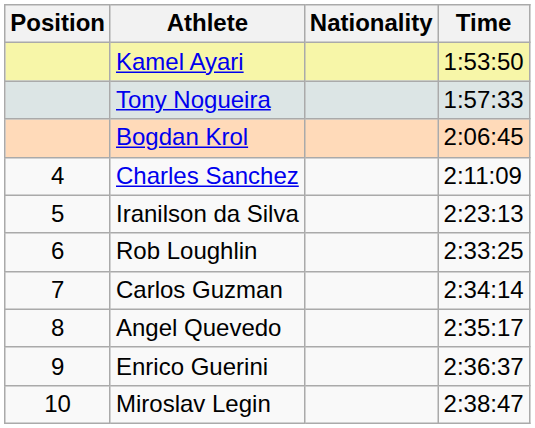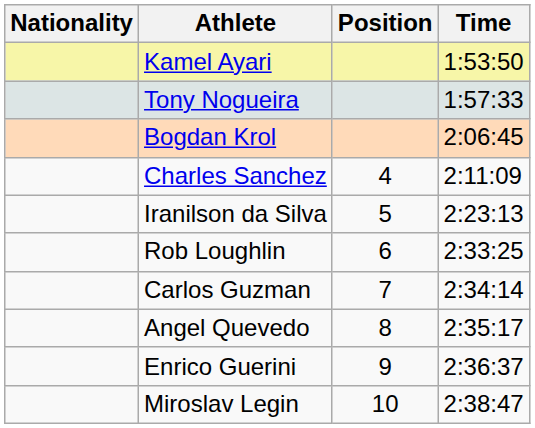 <table class="wikitable sortable">
 <tr>
+<th>Nationality</th>
+<th>Athlete</th>
 <th>Position</th>
-<th>Athlete</th>
-<th>Nationality</th>
 <th>Time</th>
 </tr>
 <tr bgcolor="#F7F6A8">
+<td></td>
+<td><a href='#'>Kamel Ayari</a></td>
 <td align=center></td>
-<td><a href='#'>Kamel Ayari</a></td>
-<td></td>
 <td>1:53:50</td>
 </tr>
 <tr bgcolor="#DCE5E5">
+<td></td>
+<td><a href='#'>Tony Nogueira</a></td>
 <td align=center></td>
-<td><a href='#'>Tony Nogueira</a></td>
-<td></td>
 <td>1:57:33</td>
 </tr>
 <tr bgcolor="#FFDAB9">
+<td></td>
+<td><a href='#'>Bogdan Krol</a></td>
 <td align=center></td>
-<td><a href='#'>Bogdan Krol</a></td>
-<td></td>
 <td>2:06:45</td>
 </tr>
 <tr>
+<td></td>
+<td><a href='#'>Charles Sanchez</a></td>
 <td align=center>4</td>
-<td><a href='#'>Charles Sanchez</a></td>
-<td></td>
 <td>2:11:09</td>
 </tr>
 <tr>
+<td></td>
+<td>Iranilson da Silva</td>
 <td align=center>5</td>
-<td>Iranilson da Silva</td>
-<td></td>
 <td>2:23:13</td>
 </tr>
 <tr>
+<td></td>
+<td>Rob Loughlin</td>
 <td align=center>6</td>
-<td>Rob Loughlin</td>
-<td></td>
 <td>2:33:25</td>
 </tr>
 <tr>
+<td></td>
+<td>Carlos Guzman</td>
 <td align=center>7</td>
-<td>Carlos Guzman</td>
-<td></td>
 <td>2:34:14</td>
 </tr>
 <tr>
+<td></td>
+<td>Angel Quevedo</td>
 <td align=center>8</td>
-<td>Angel Quevedo</td>
-<td></td>
 <td>2:35:17</td>
 </tr>
 <tr>
+<td></td>
+<td>Enrico Guerini</td>
 <td align=center>9</td>
-<td>Enrico Guerini</td>
-<td></td>
 <td>2:36:37</td>
 </tr>
 <tr>
+<td></td>
+<td>Miroslav Legin</td>
 <td align=center>10</td>
-<td>Miroslav Legin</td>
-<td></td>
 <td>2:38:47</td>
 </tr>
 </table>
